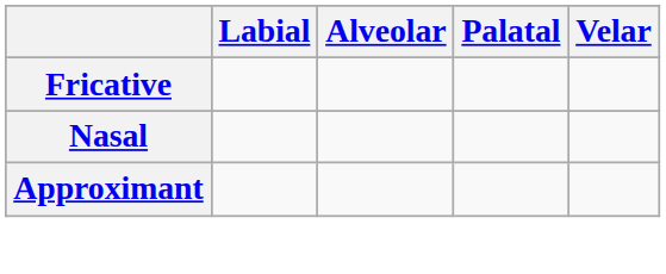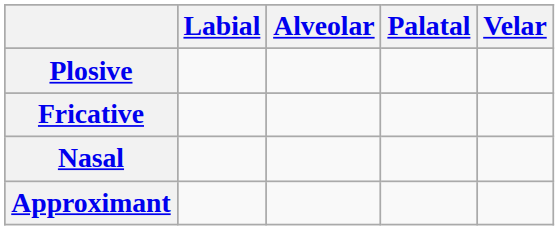 <table class="wikitable">
 <tr>
 <th></th>
 <th><a href='#'>Labial</a></th>
 <th><a href='#'>Alveolar</a></th>
 <th><a href='#'>Palatal</a></th>
 <th><a href='#'>Velar</a></th>
+</tr>
+<tr>
+<th><a href='#'>Plosive</a></th>
+<td> </td>
+<td></td>
+<td></td>
+<td> </td>
 </tr>
 <tr>
 <th><a href='#'>Fricative</a></th>
 <td></td>
 <td></td>
 <td></td>
 <td></td>
 </tr>
 <tr>
 <th><a href='#'>Nasal</a></th>
 <td> </td>
 <td></td>
 <td></td>
 <td></td>
 </tr>
 <tr>
 <th><a href='#'>Approximant</a></th>
 <td></td>
 <td></td>
 <td></td>
 <td></td>
 </tr>
 </table>
